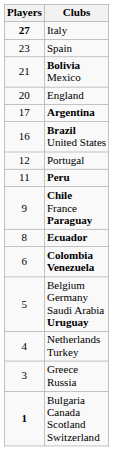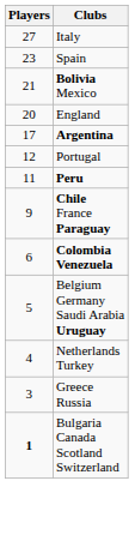 <table class="wikitable">
 <tr>
 <th>Players</th>
 <th>Clubs</th>
 </tr>
 <tr>
-<td align=center><strong>27</strong></td>
+<td align=center>27</td>
 <td> Italy</td>
 </tr>
 <tr>
 <td align=center>23</td>
 <td> Spain</td>
 </tr>
 <tr>
 <td align=center>21</td>
 <td> <strong>Bolivia</strong><br> Mexico</td>
 </tr>
 <tr>
 <td align=center>20</td>
 <td> England</td>
 </tr>
 <tr>
 <td align=center>17</td>
 <td> <strong>Argentina</strong></td>
 </tr>
 <tr>
-<td align=center>16</td>
-<td> <strong>Brazil</strong><br> United States</td>
-</tr>
-<tr>
 <td align=center>12</td>
 <td> Portugal</td>
 </tr>
 <tr>
 <td align=center>11</td>
 <td> <strong>Peru</strong></td>
 </tr>
 <tr>
 <td align=center>9</td>
 <td> <strong>Chile</strong><br> France<br> <strong>Paraguay</strong></td>
-</tr>
-<tr>
-<td align=center>8</td>
-<td> <strong>Ecuador</strong></td>
 </tr>
 <tr>
 <td align=center>6</td>
 <td> <strong>Colombia</strong><br> <strong>Venezuela</strong></td>
 </tr>
 <tr>
 <td align=center>5</td>
 <td> Belgium<br> Germany<br> Saudi Arabia<br> <strong>Uruguay</strong></td>
 </tr>
 <tr>
 <td align=center>4</td>
 <td> Netherlands<br> Turkey</td>
 </tr>
 <tr>
 <td align=center>3</td>
 <td> Greece<br> Russia</td>
 </tr>
 <tr>
 <td align=center><strong>1</strong></td>
 <td> Bulgaria<br> Canada<br> Scotland<br> Switzerland</td>
 </tr>
 </table>
